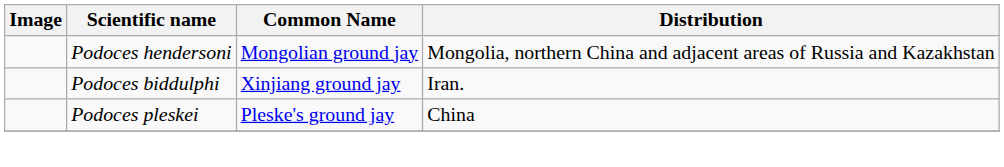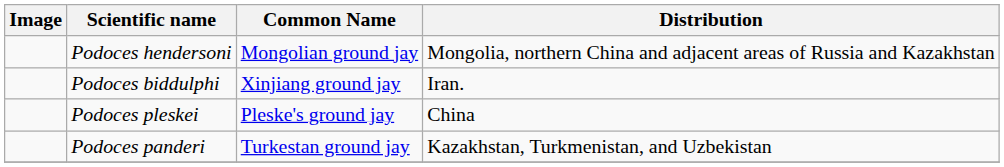 <table class="wikitable">
 <tr>
 <th>Image</th>
 <th>Scientific name</th>
 <th>Common Name</th>
 <th>Distribution</th>
 </tr>
 <tr>
 <td></td>
 <td><em>Podoces hendersoni</em></td>
 <td><a href='#'>Mongolian ground jay</a></td>
 <td>Mongolia, northern China and adjacent areas of Russia and Kazakhstan</td>
 </tr>
 <tr>
 <td></td>
 <td><em>Podoces biddulphi</em></td>
 <td><a href='#'>Xinjiang ground jay</a></td>
 <td>Iran.</td>
 </tr>
 <tr>
 <td></td>
 <td><em>Podoces pleskei</em></td>
 <td><a href='#'>Pleske's ground jay</a></td>
 <td>China</td>
 </tr>
 <tr>
+<td></td>
+<td><em>Podoces panderi</em></td>
+<td><a href='#'>Turkestan ground jay</a></td>
+<td>Kazakhstan, Turkmenistan, and Uzbekistan</td>
+</tr>
+<tr>
 </tr>
 </table>
